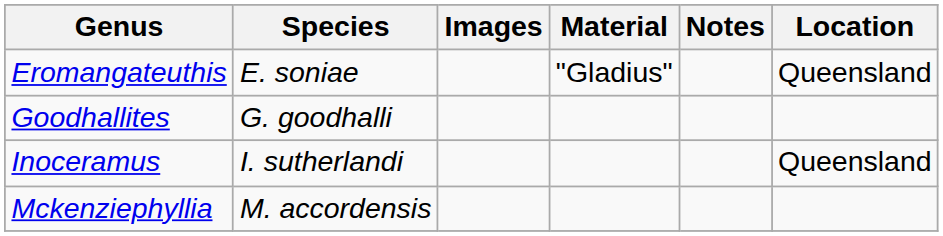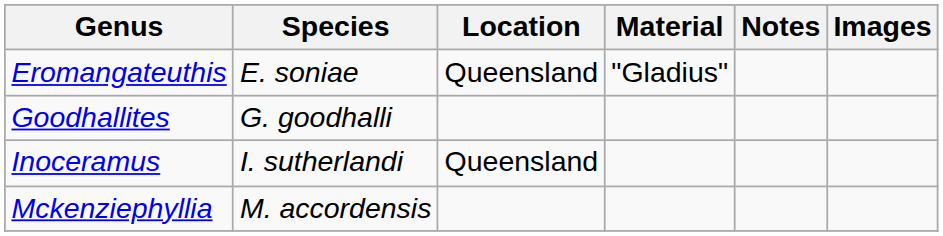 <table class="wikitable" align="center">
 <tr>
 <th>Genus</th>
 <th>Species</th>
-<th>Images</th>
+<th>Location</th>
 <th>Material</th>
 <th>Notes</th>
-<th>Location</th>
+<th>Images</th>
 </tr>
 <tr>
 <td><em><a href='#'>Eromangateuthis</a></em></td>
 <td><em>E. soniae</em></td>
-<td></td>
+<td>Queensland</td>
 <td>"Gladius"</td>
 <td align=center></td>
-<td>Queensland</td>
+<td></td>
 </tr>
 <tr>
 <td><em><a href='#'>Goodhallites</a></em></td>
 <td><em>G. goodhalli</em></td>
 <td></td>
 <td></td>
 <td></td>
 <td></td>
 </tr>
 <tr>
 <td><em><a href='#'>Inoceramus</a></em></td>
 <td><em>I. sutherlandi</em></td>
+<td>Queensland</td>
 <td></td>
 <td></td>
 <td></td>
-<td>Queensland</td>
 </tr>
 <tr>
 <td><em><a href='#'>Mckenziephyllia</a></em></td>
 <td><em>M. accordensis</em></td>
 <td></td>
 <td></td>
 <td></td>
 <td></td>
 </tr>
 </table>
